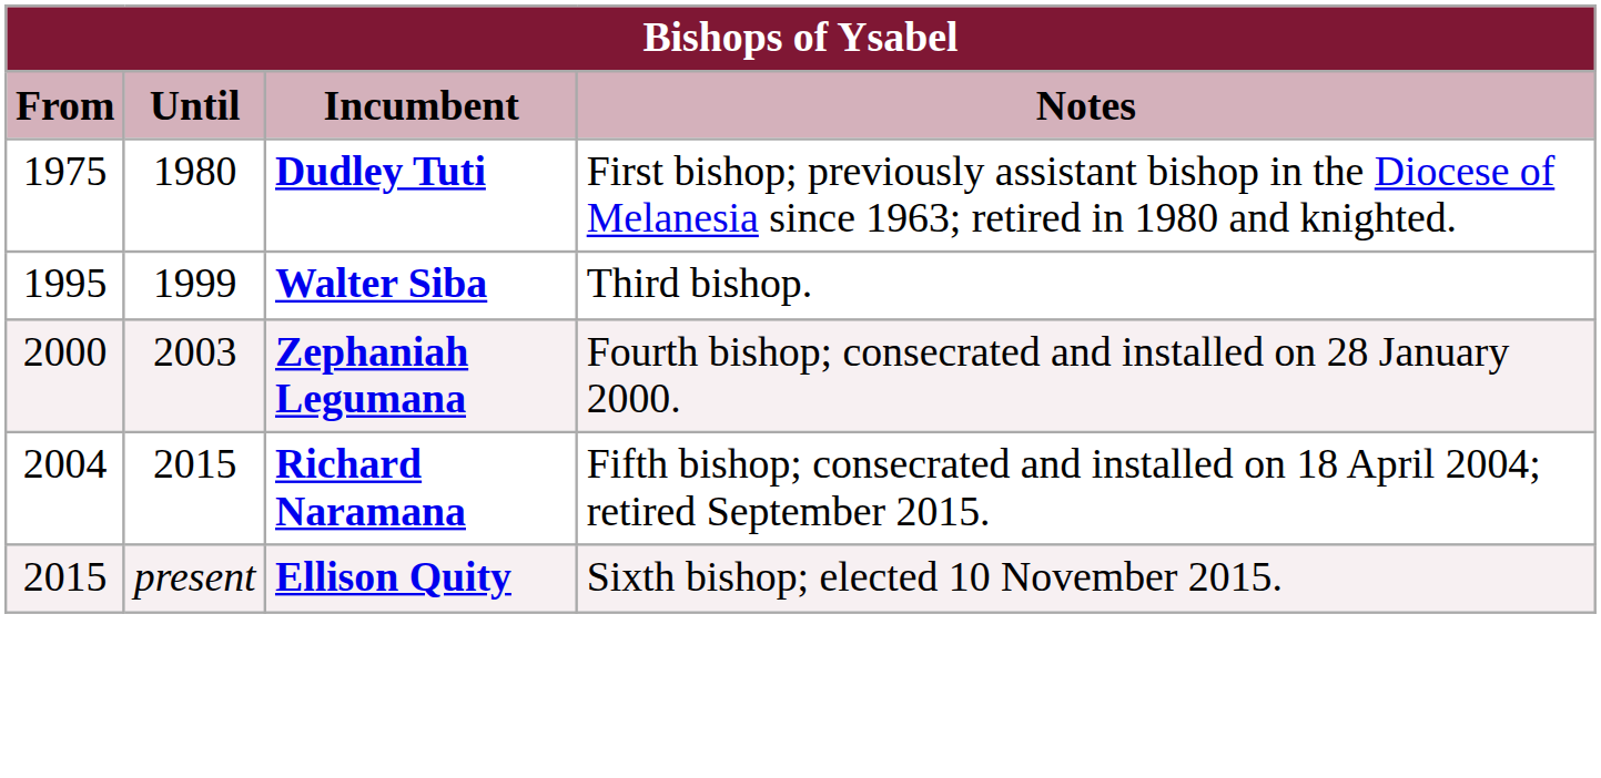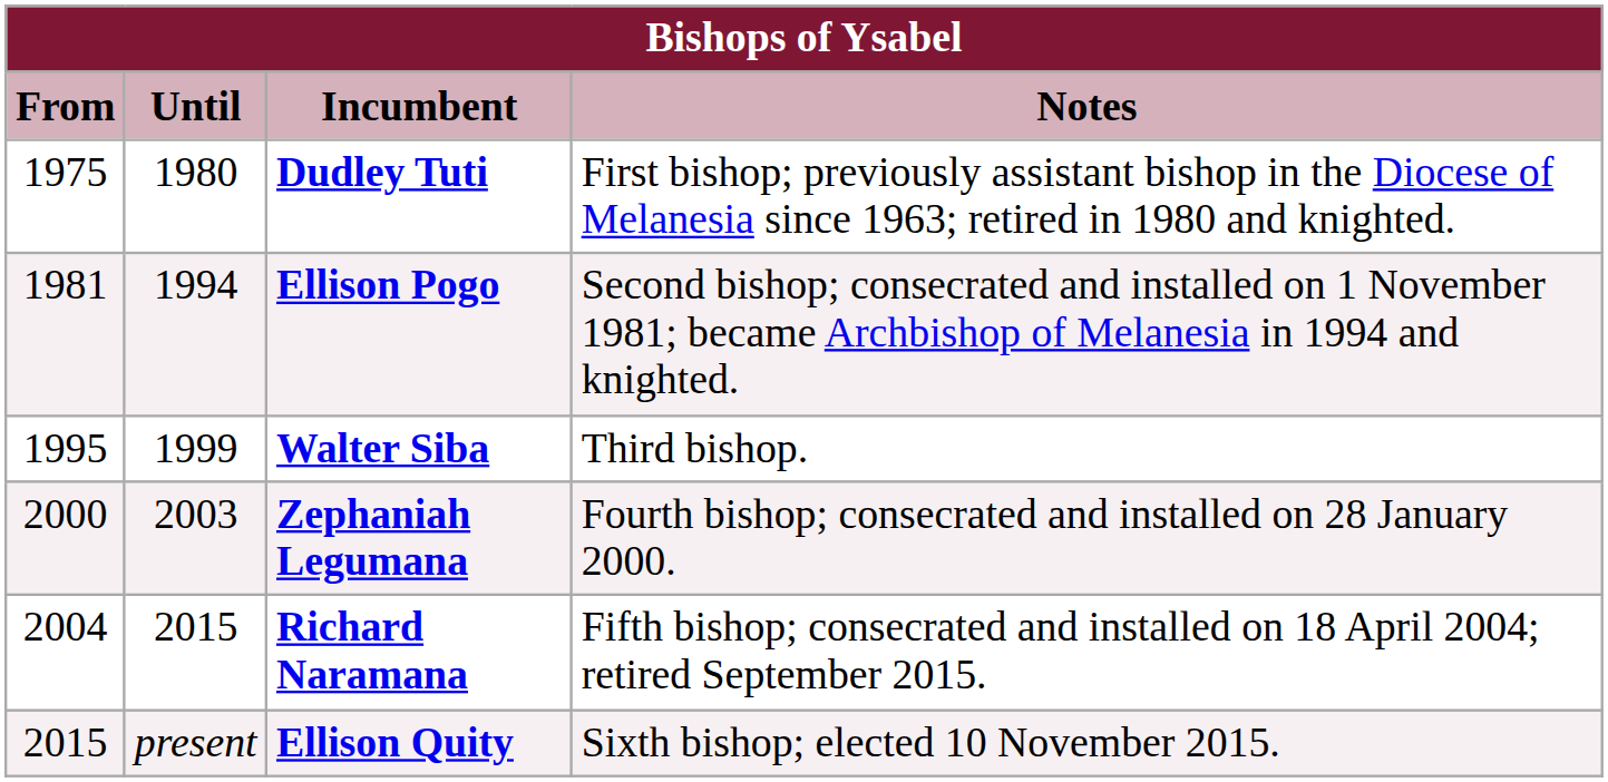 <table class="wikitable">
 <tr>
 <th colspan="4" style="background-color: #7F1734; color: white;">Bishops of Ysabel</th>
 </tr>
 <tr>
 <th style="background-color: #D4B1BB;">From</th>
 <th style="background-color: #D4B1BB;">Until</th>
 <th style="background-color: #D4B1BB;">Incumbent</th>
 <th style="background-color: #D4B1BB;">Notes</th>
 </tr>
 <tr valign="top" style="background-color: white;">
 <td style="text-align: center;">1975</td>
 <td style="text-align: center;">1980</td>
 <td><strong><a href='#'>Dudley Tuti</a></strong></td>
 <td>First bishop; previously assistant bishop in the <a href='#'>Diocese of Melanesia</a> since 1963; retired in 1980 and knighted.</td>
+</tr>
+<tr valign="top" style="background-color: #F7F0F2;">
+<td style="text-align: center;">1981</td>
+<td style="text-align: center;">1994</td>
+<td><strong><a href='#'>Ellison Pogo</a></strong></td>
+<td>Second bishop; consecrated and installed on 1 November 1981; became <a href='#'>Archbishop of Melanesia</a> in 1994 and knighted.</td>
 </tr>
 <tr valign="top" style="background-color: white;">
 <td style="text-align: center;">1995</td>
 <td style="text-align: center;">1999</td>
 <td><strong><a href='#'>Walter Siba</a></strong></td>
 <td>Third bishop.</td>
 </tr>
 <tr valign="top" style="background-color: #F7F0F2;">
 <td style="text-align: center;">2000</td>
 <td style="text-align: center;">2003</td>
 <td><strong><a href='#'>Zephaniah Legumana</a></strong></td>
 <td>Fourth bishop;  consecrated and installed on 28 January 2000.</td>
 </tr>
 <tr valign="top" style="background-color: white;">
 <td style="text-align: center;">2004</td>
 <td style="text-align: center;">2015</td>
 <td><strong><a href='#'>Richard Naramana</a></strong></td>
 <td>Fifth bishop; consecrated and installed on 18 April 2004; retired September 2015.</td>
 </tr>
 <tr valign="top" style="background-color: #F7F0F2;">
 <td style="text-align: center;">2015</td>
 <td style="text-align: center;"><em>present</em></td>
 <td><strong><a href='#'>Ellison Quity</a></strong></td>
 <td>Sixth bishop; elected 10 November 2015.</td>
 </tr>
 </table>
